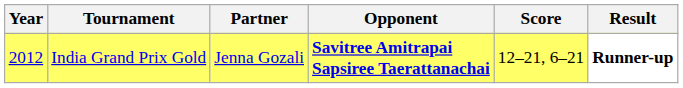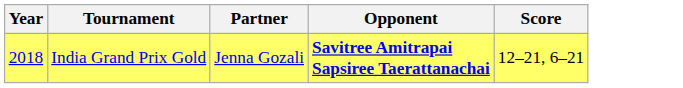 <table class="sortable wikitable" style="font-size: 90%;">
 <tr>
 <th>Year</th>
 <th>Tournament</th>
 <th>Partner</th>
 <th>Opponent</th>
 <th>Score</th>
-<th>Result</th>
 </tr>
 <tr style="background:#FFFF67">
-<td align="center"><a href='#'>2012</a></td>
+<td align="center"><a href='#'>2018</a></td>
 <td align="left"><a href='#'>India Grand Prix Gold</a></td>
 <td align="left"> <a href='#'>Jenna Gozali</a></td>
 <td align="left"><strong> <a href='#'>Savitree Amitrapai</a> <br>  <a href='#'>Sapsiree Taerattanachai</a></strong></td>
 <td align="left">12–21, 6–21</td>
-<td style="text-align:left; background:white"> <strong>Runner-up</strong></td>
 </tr>
 </table>
